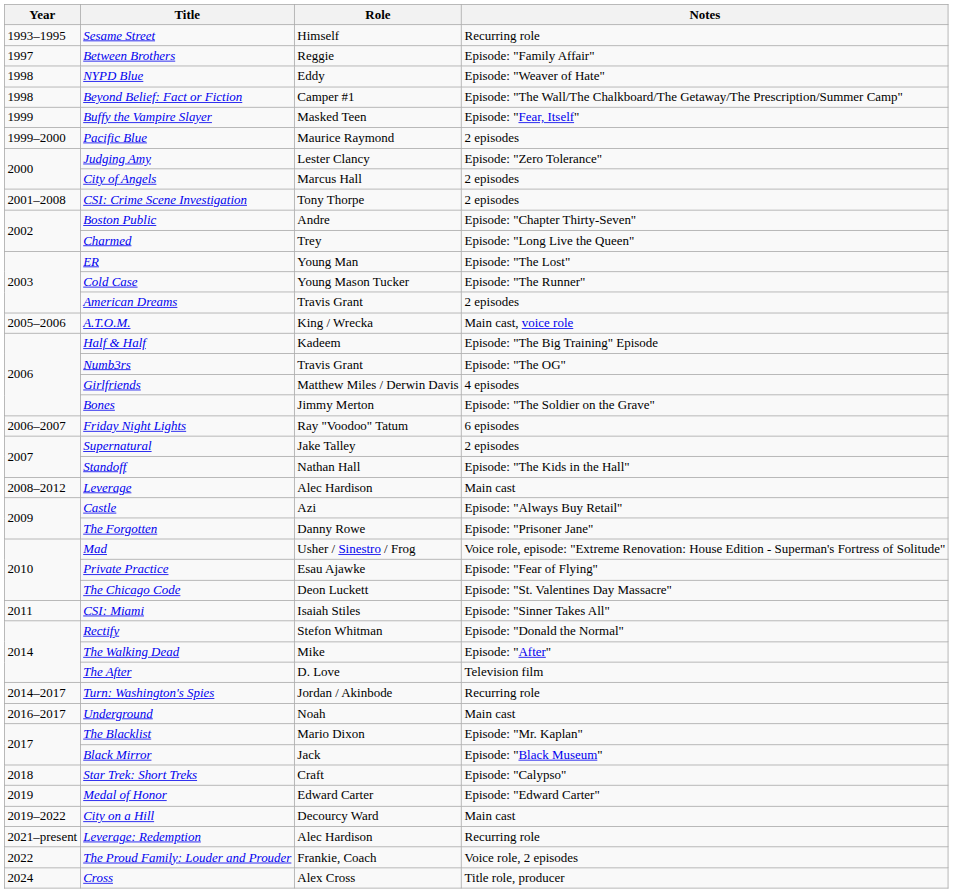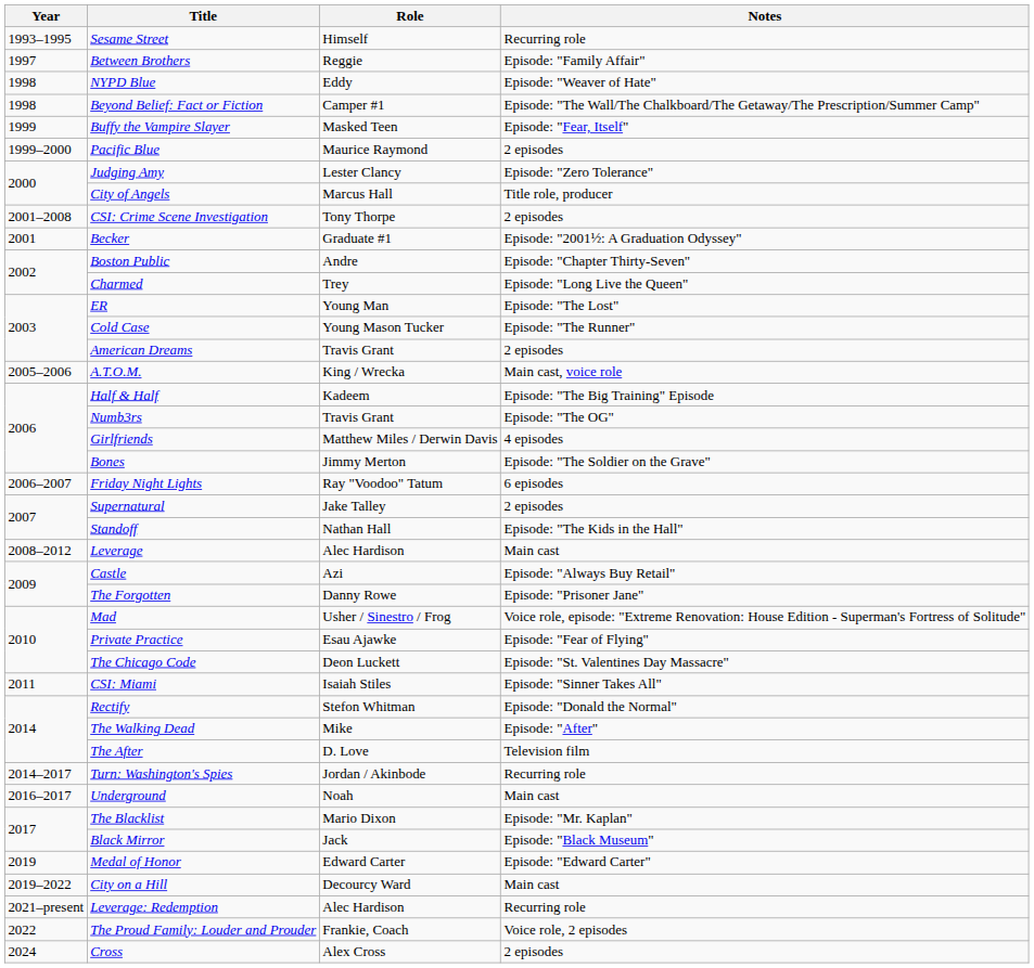 <table class="wikitable sortable">
 <tr>
 <th>Year</th>
 <th>Title</th>
 <th>Role</th>
 <th>Notes</th>
 </tr>
 <tr>
 <td>1993–1995</td>
 <td><em><a href='#'>Sesame Street</a></em></td>
 <td>Himself</td>
 <td>Recurring role</td>
 </tr>
 <tr>
 <td>1997</td>
 <td><em><a href='#'>Between Brothers</a></em></td>
 <td>Reggie</td>
 <td>Episode: "Family Affair"</td>
 </tr>
 <tr>
 <td>1998</td>
 <td><em><a href='#'>NYPD Blue</a></em></td>
 <td>Eddy</td>
 <td>Episode: "Weaver of Hate"</td>
 </tr>
 <tr>
 <td>1998</td>
 <td><em><a href='#'>Beyond Belief: Fact or Fiction</a></em></td>
 <td>Camper #1</td>
 <td>Episode: "The Wall/The Chalkboard/The Getaway/The Prescription/Summer Camp"</td>
 </tr>
 <tr>
 <td>1999</td>
 <td><em><a href='#'>Buffy the Vampire Slayer</a></em></td>
 <td>Masked Teen</td>
 <td>Episode: "<a href='#'>Fear, Itself</a>"</td>
 </tr>
 <tr>
 <td>1999–2000</td>
 <td><em><a href='#'>Pacific Blue</a></em></td>
 <td>Maurice Raymond</td>
 <td>2 episodes</td>
 </tr>
 <tr>
 <td rowspan="2">2000</td>
 <td><em><a href='#'>Judging Amy</a></em></td>
 <td>Lester Clancy</td>
 <td>Episode: "Zero Tolerance"</td>
 </tr>
 <tr>
 <td><em><a href='#'>City of Angels</a></em></td>
 <td>Marcus Hall</td>
-<td>2 episodes</td>
+<td>Title role, producer</td>
 </tr>
 <tr>
 <td>2001–2008</td>
 <td><em><a href='#'>CSI: Crime Scene Investigation</a></em></td>
 <td>Tony Thorpe</td>
 <td>2 episodes</td>
+</tr>
+<tr>
+<td>2001</td>
+<td><em><a href='#'>Becker</a></em></td>
+<td>Graduate #1</td>
+<td>Episode: "2001½: A Graduation Odyssey"</td>
 </tr>
 <tr>
 <td rowspan="2">2002</td>
 <td><em><a href='#'>Boston Public</a></em></td>
 <td>Andre</td>
 <td>Episode: "Chapter Thirty-Seven"</td>
 </tr>
 <tr>
 <td><em><a href='#'>Charmed</a></em></td>
 <td>Trey</td>
 <td>Episode: "Long Live the Queen"</td>
 </tr>
 <tr>
 <td rowspan="3">2003</td>
 <td><em><a href='#'>ER</a></em></td>
 <td>Young Man</td>
 <td>Episode: "The Lost"</td>
 </tr>
 <tr>
 <td><em><a href='#'>Cold Case</a></em></td>
 <td>Young Mason Tucker</td>
 <td>Episode: "The Runner"</td>
 </tr>
 <tr>
 <td><em><a href='#'>American Dreams</a></em></td>
 <td>Travis Grant</td>
 <td>2 episodes</td>
 </tr>
 <tr>
 <td>2005–2006</td>
 <td><em><a href='#'>A.T.O.M.</a></em></td>
 <td>King / Wrecka</td>
 <td>Main cast, <a href='#'>voice role</a></td>
 </tr>
 <tr>
 <td rowspan="4">2006</td>
 <td><em><a href='#'>Half & Half</a></em></td>
 <td>Kadeem</td>
 <td>Episode: "The Big Training" Episode</td>
 </tr>
 <tr>
 <td><em><a href='#'>Numb3rs</a></em></td>
 <td>Travis Grant</td>
 <td>Episode: "The OG"</td>
 </tr>
 <tr>
 <td><em><a href='#'>Girlfriends</a></em></td>
 <td>Matthew Miles / Derwin Davis</td>
 <td>4 episodes</td>
 </tr>
 <tr>
 <td><em><a href='#'>Bones</a></em></td>
 <td>Jimmy Merton</td>
 <td>Episode: "The Soldier on the Grave"</td>
 </tr>
 <tr>
 <td>2006–2007</td>
 <td><em><a href='#'>Friday Night Lights</a></em></td>
 <td>Ray "Voodoo" Tatum</td>
 <td>6 episodes</td>
 </tr>
 <tr>
 <td rowspan="2">2007</td>
 <td><em><a href='#'>Supernatural</a></em></td>
 <td>Jake Talley</td>
 <td>2 episodes</td>
 </tr>
 <tr>
 <td><em><a href='#'>Standoff</a></em></td>
 <td>Nathan Hall</td>
 <td>Episode: "The Kids in the Hall"</td>
 </tr>
 <tr>
 <td>2008–2012</td>
 <td><em><a href='#'>Leverage</a></em></td>
 <td>Alec Hardison</td>
 <td>Main cast</td>
 </tr>
 <tr>
 <td rowspan="2">2009</td>
 <td><em><a href='#'>Castle</a></em></td>
 <td>Azi</td>
 <td>Episode: "Always Buy Retail"</td>
 </tr>
 <tr>
 <td><em><a href='#'>The Forgotten</a></em></td>
 <td>Danny Rowe</td>
 <td>Episode: "Prisoner Jane"</td>
 </tr>
 <tr>
 <td rowspan="3">2010</td>
 <td><em><a href='#'>Mad</a></em></td>
 <td>Usher / <a href='#'>Sinestro</a> / Frog</td>
 <td>Voice role, episode: "Extreme Renovation: House Edition - Superman's Fortress of Solitude"</td>
 </tr>
 <tr>
 <td><em><a href='#'>Private Practice</a></em></td>
 <td>Esau Ajawke</td>
 <td>Episode: "Fear of Flying"</td>
 </tr>
 <tr>
 <td><em><a href='#'>The Chicago Code</a></em></td>
 <td>Deon Luckett</td>
 <td>Episode: "St. Valentines Day Massacre"</td>
 </tr>
 <tr>
 <td>2011</td>
 <td><em><a href='#'>CSI: Miami</a></em></td>
 <td>Isaiah Stiles</td>
 <td>Episode: "Sinner Takes All"</td>
 </tr>
 <tr>
 <td rowspan="3">2014</td>
 <td><em><a href='#'>Rectify</a></em></td>
 <td>Stefon Whitman</td>
 <td>Episode: "Donald the Normal"</td>
 </tr>
 <tr>
 <td><em><a href='#'>The Walking Dead</a></em></td>
 <td>Mike</td>
 <td>Episode: "<a href='#'>After</a>"</td>
 </tr>
 <tr>
 <td><em><a href='#'>The After</a></em></td>
 <td>D. Love</td>
 <td>Television film</td>
 </tr>
 <tr>
 <td>2014–2017</td>
 <td><em><a href='#'>Turn: Washington's Spies</a></em></td>
 <td>Jordan / Akinbode</td>
 <td>Recurring role</td>
 </tr>
 <tr>
 <td>2016–2017</td>
 <td><em><a href='#'>Underground</a></em></td>
 <td>Noah</td>
 <td>Main cast</td>
 </tr>
 <tr>
 <td rowspan="2">2017</td>
 <td><em><a href='#'>The Blacklist</a></em></td>
 <td>Mario Dixon</td>
 <td>Episode: "Mr. Kaplan"</td>
 </tr>
 <tr>
 <td><em><a href='#'>Black Mirror</a></em></td>
 <td>Jack</td>
 <td>Episode: "<a href='#'>Black Museum</a>"</td>
 </tr>
 <tr>
-<td>2018</td>
-<td><em><a href='#'>Star Trek: Short Treks</a></em></td>
-<td>Craft</td>
-<td>Episode: "Calypso"</td>
-</tr>
-<tr>
 <td>2019</td>
 <td><em><a href='#'>Medal of Honor</a></em></td>
 <td>Edward Carter</td>
 <td>Episode: "Edward Carter"</td>
 </tr>
 <tr>
 <td>2019–2022</td>
 <td><em><a href='#'>City on a Hill</a></em></td>
 <td>Decourcy Ward</td>
 <td>Main cast</td>
 </tr>
 <tr>
 <td>2021–present</td>
 <td><em><a href='#'>Leverage: Redemption</a></em></td>
 <td>Alec Hardison</td>
 <td>Recurring role</td>
 </tr>
 <tr>
 <td>2022</td>
 <td><em><a href='#'>The Proud Family: Louder and Prouder</a></em></td>
 <td>Frankie, Coach</td>
 <td>Voice role, 2 episodes</td>
 </tr>
 <tr>
 <td>2024</td>
 <td><em><a href='#'>Cross</a></em></td>
 <td>Alex Cross</td>
-<td>Title role, producer</td>
+<td>2 episodes</td>
 </tr>
 </table>
